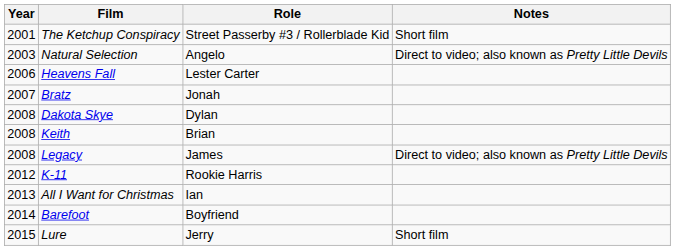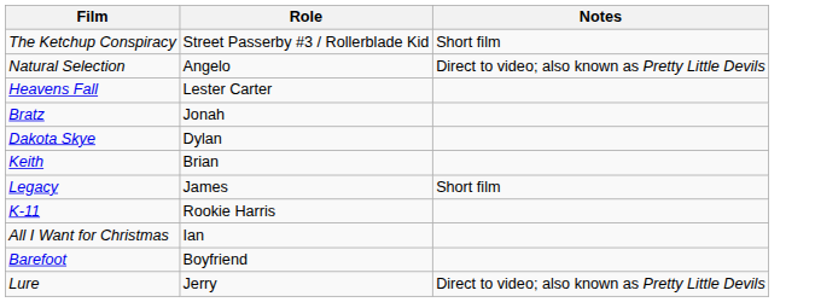 <table class="wikitable">
 <tr>
-<th>Year</th>
 <th>Film</th>
 <th>Role</th>
 <th>Notes</th>
 </tr>
 <tr>
-<td>2001</td>
 <td><em>The Ketchup Conspiracy</em></td>
 <td>Street Passerby #3 / Rollerblade Kid</td>
 <td>Short film</td>
 </tr>
 <tr>
-<td>2003</td>
 <td><em>Natural Selection</em></td>
 <td>Angelo</td>
 <td>Direct to video; also known as <em>Pretty Little Devils</em></td>
 </tr>
 <tr>
-<td>2006</td>
 <td><em><a href='#'>Heavens Fall</a></em></td>
 <td>Lester Carter</td>
 <td></td>
 </tr>
 <tr>
-<td>2007</td>
 <td><em><a href='#'>Bratz</a></em></td>
 <td>Jonah</td>
 <td></td>
 </tr>
 <tr>
-<td>2008</td>
 <td><em><a href='#'>Dakota Skye</a></em></td>
 <td>Dylan</td>
 <td></td>
 </tr>
 <tr>
-<td>2008</td>
 <td><em><a href='#'>Keith</a></em></td>
 <td>Brian</td>
 <td></td>
 </tr>
 <tr>
-<td>2008</td>
 <td><em><a href='#'>Legacy</a></em></td>
 <td>James</td>
-<td>Direct to video; also known as <em>Pretty Little Devils</em></td>
+<td>Short film</td>
 </tr>
 <tr>
-<td>2012</td>
 <td><em><a href='#'>K-11</a></em></td>
 <td>Rookie Harris</td>
 <td></td>
 </tr>
 <tr>
-<td>2013</td>
 <td><em>All I Want for Christmas</em></td>
 <td>Ian</td>
 <td></td>
 </tr>
 <tr>
-<td>2014</td>
 <td><em><a href='#'>Barefoot</a></em></td>
 <td>Boyfriend</td>
 <td></td>
 </tr>
 <tr>
-<td>2015</td>
 <td><em>Lure</em></td>
 <td>Jerry</td>
-<td>Short film</td>
+<td>Direct to video; also known as <em>Pretty Little Devils</em></td>
 </tr>
 </table>
